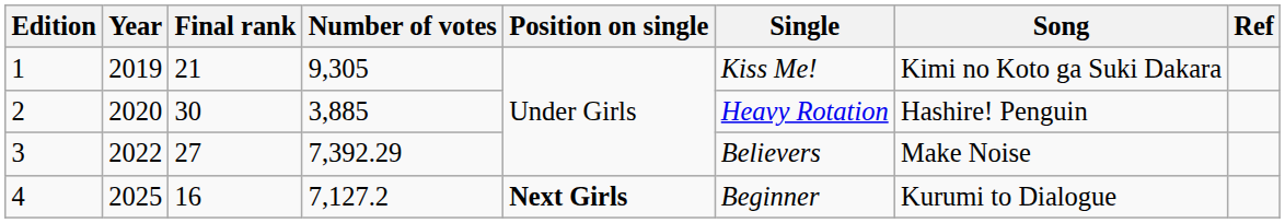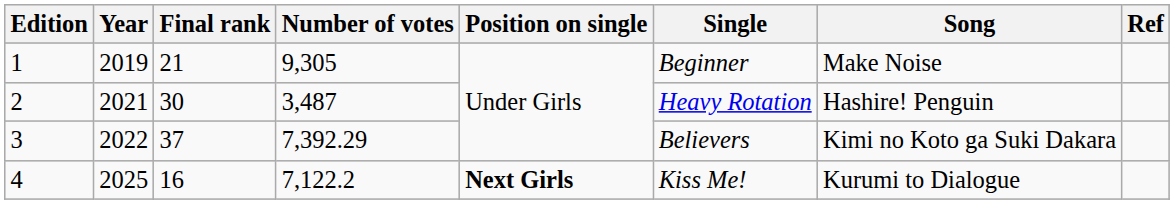 <table class="wikitable sortable">
 <tr>
 <th>Edition</th>
 <th>Year</th>
 <th>Final rank</th>
 <th>Number of votes</th>
 <th>Position on single</th>
 <th>Single</th>
 <th>Song</th>
 <th>Ref</th>
 </tr>
 <tr>
 <td>1</td>
 <td>2019</td>
 <td>21</td>
 <td>9,305</td>
 <td rowspan="3">Under Girls</td>
-<td><em>Kiss Me!</em></td>
-<td>Kimi no Koto ga Suki Dakara</td>
+<td><em>Beginner</em></td>
+<td>Make Noise</td>
 <td></td>
 </tr>
 <tr>
 <td>2</td>
-<td>2020</td>
+<td>2021</td>
 <td>30</td>
-<td>3,885</td>
+<td>3,487</td>
 <td><em><a href='#'>Heavy Rotation</a></em></td>
 <td>Hashire! Penguin</td>
 <td></td>
 </tr>
 <tr>
 <td>3</td>
 <td>2022</td>
-<td>27</td>
+<td>37</td>
 <td>7,392.29</td>
 <td><em>Believers</em></td>
-<td>Make Noise</td>
+<td>Kimi no Koto ga Suki Dakara</td>
 <td></td>
 </tr>
 <tr>
 <td>4</td>
 <td>2025</td>
 <td>16</td>
-<td>7,127.2</td>
+<td>7,122.2</td>
 <td><strong>Next Girls</strong></td>
-<td><em>Beginner</em></td>
+<td><em>Kiss Me!</em></td>
 <td>Kurumi to Dialogue</td>
 <td></td>
 </tr>
 </table>
